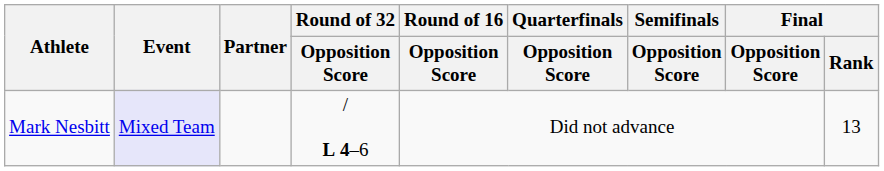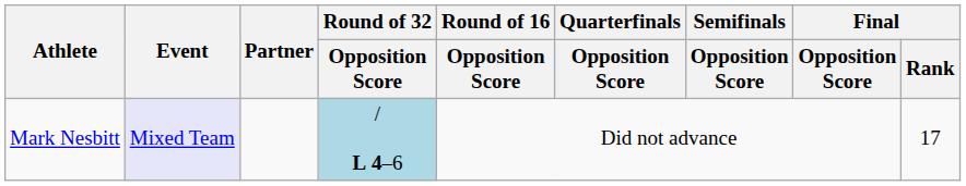 <table class="wikitable" border="1" style="font-size:90%">
 <tr>
 <th rowspan=2>Athlete</th>
 <th rowspan=2>Event</th>
 <th rowspan=2>Partner</th>
 <th>Round of 32</th>
 <th>Round of 16</th>
 <th>Quarterfinals</th>
 <th>Semifinals</th>
 <th colspan=2>Final</th>
 </tr>
 <tr>
 <th>Opposition<br>Score</th>
 <th>Opposition<br>Score</th>
 <th>Opposition<br>Score</th>
 <th>Opposition<br>Score</th>
 <th>Opposition<br>Score</th>
 <th>Rank</th>
 </tr>
 <tr>
 <td><a href='#'>Mark Nesbitt</a></td>
 <td style="background: lavender;"><a href='#'>Mixed Team</a></td>
 <td></td>
-<td align=center>/ <br>  <br> <strong>L</strong> <strong>4</strong>–6</td>
+<td align=center style="background: lightblue;">/ <br>  <br> <strong>L</strong> <strong>4</strong>–6</td>
 <td colspan=4 align=center>Did not advance</td>
-<td align=center>13</td>
+<td align=center>17</td>
 </tr>
 </table>
